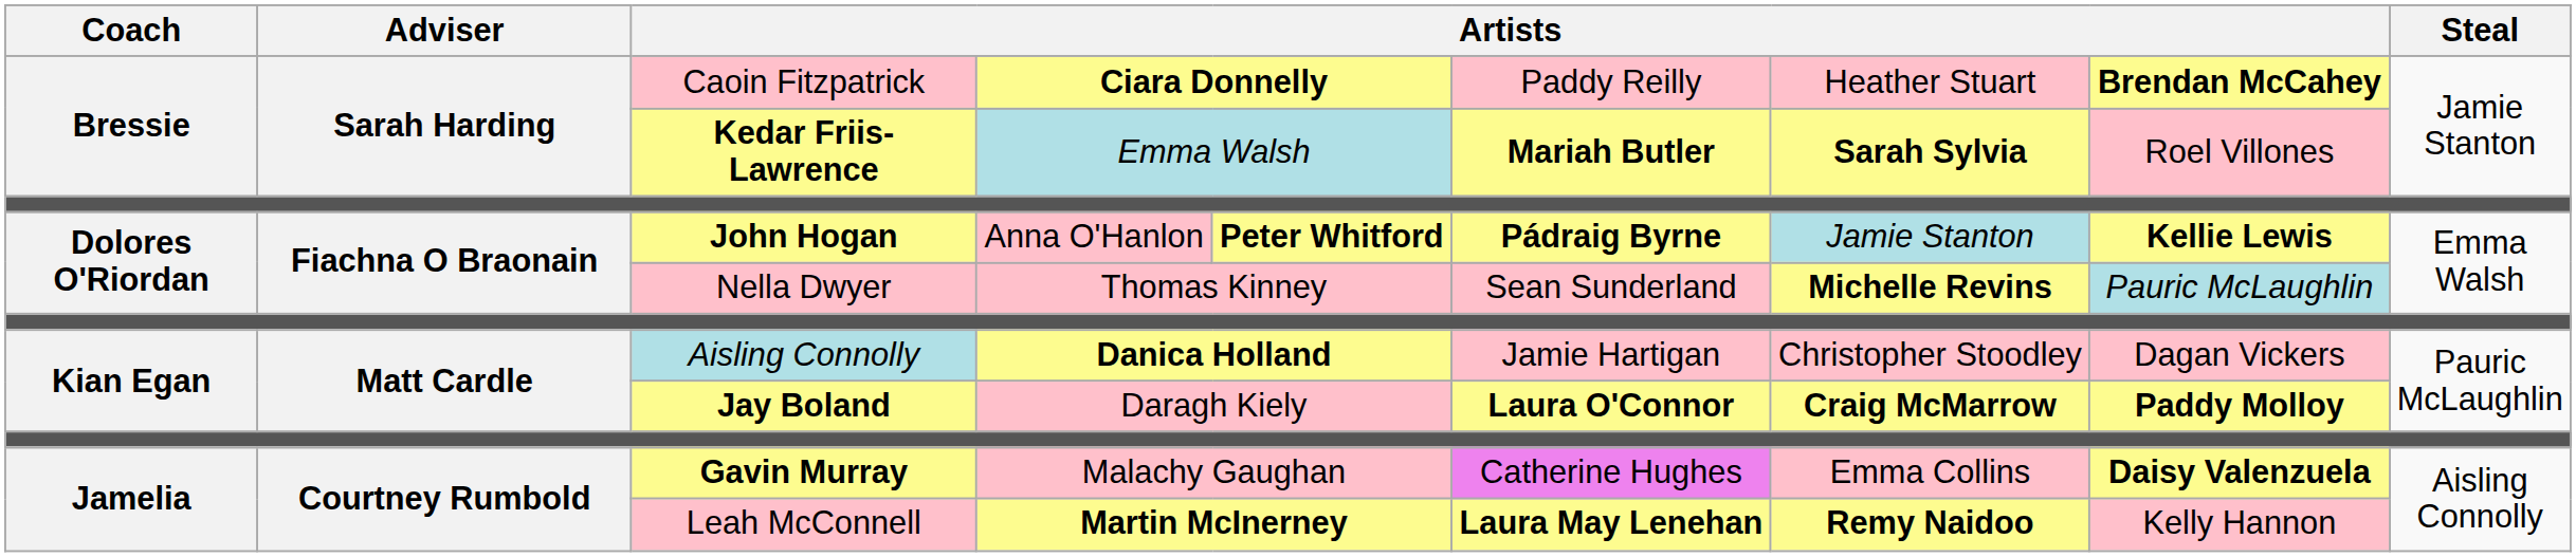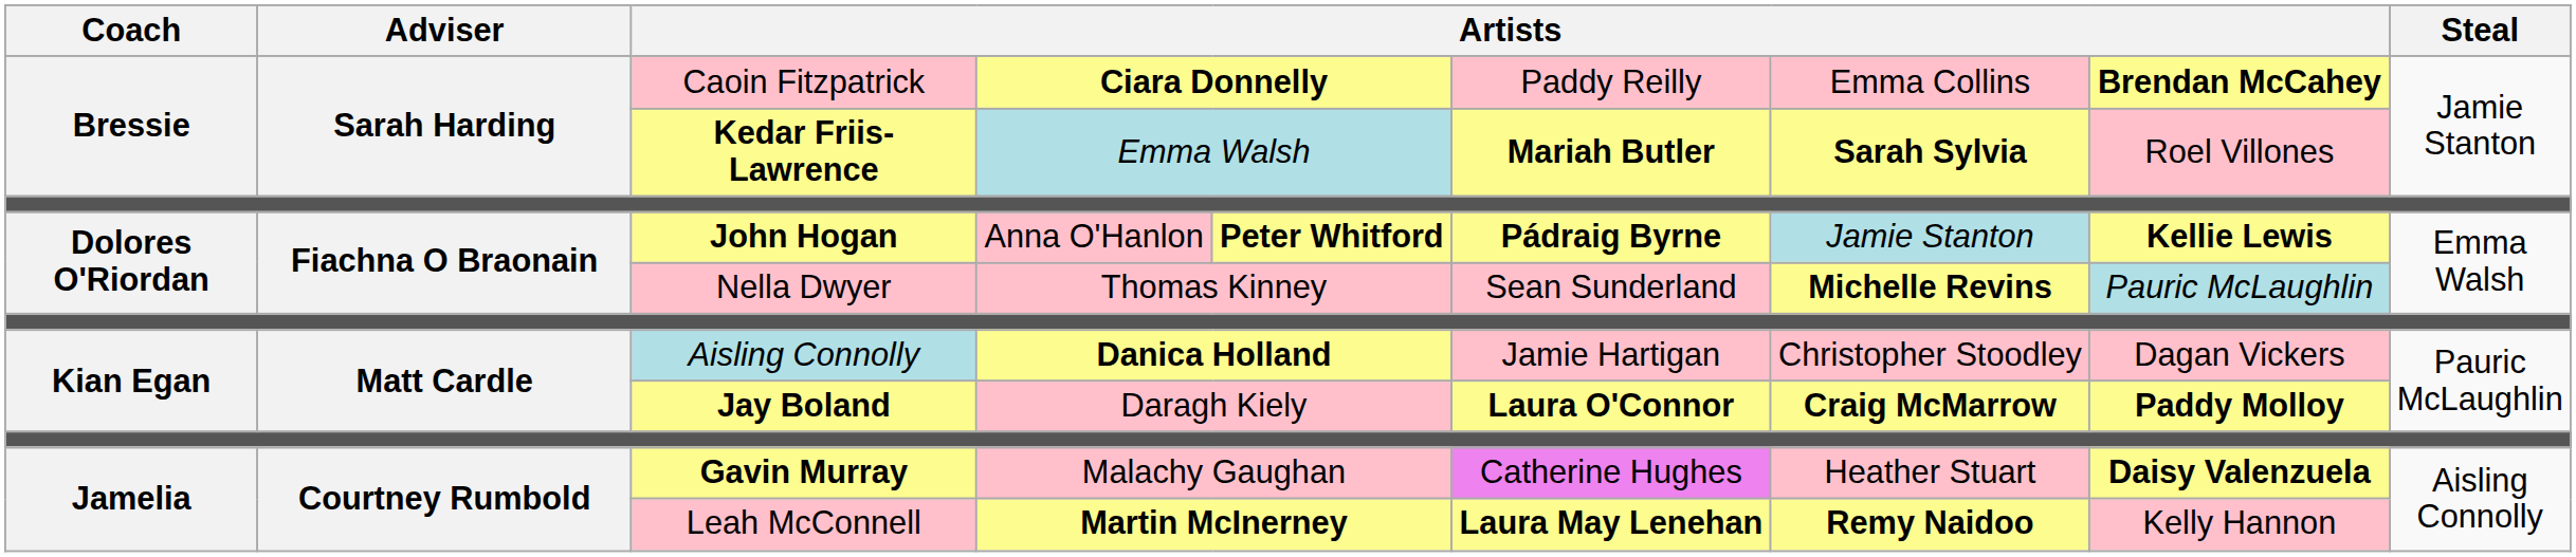 <table class="wikitable" style="text-align: center; width:100%;">
 <tr>
 <th width="10%">Coach</th>
 <th width="15%">Adviser</th>
 <th colspan="6" width="70%">Artists</th>
 <th colspan="5" width="70%">Steal</th>
 </tr>
 <tr>
 <th rowspan="2">Bressie</th>
 <th rowspan="2">Sarah Harding</th>
 <td style="background:pink">Caoin Fitzpatrick</td>
 <td colspan="2" style="background:#fdfc8f"><strong>Ciara Donnelly</strong></td>
 <td style="background:pink">Paddy Reilly</td>
-<td style="background:pink">Heather Stuart</td>
+<td style="background:pink">Emma Collins</td>
 <td style="background:#fdfc8f"><strong>Brendan McCahey</strong></td>
 <td rowspan="2">Jamie Stanton</td>
 </tr>
 <tr>
 <td style="background:#fdfc8f"><strong>Kedar Friis-Lawrence</strong></td>
 <td colspan="2"  style="background:#B0E0E6"><em>Emma Walsh</em></td>
 <td style="background:#fdfc8f"><strong>Mariah Butler</strong></td>
 <td style="background:#fdfc8f"><strong>Sarah Sylvia</strong></td>
 <td style="background:pink">Roel Villones</td>
 </tr>
 <tr>
 <td colspan="9" style="background:#555555;"></td>
 </tr>
 <tr>
 <th rowspan="2">Dolores O'Riordan</th>
 <th rowspan="2">Fiachna O Braonain</th>
 <td style="background:#fdfc8f"><strong>John Hogan</strong></td>
 <td style="background:pink">Anna O'Hanlon</td>
 <td style="background:#fdfc8f"><strong>Peter Whitford</strong></td>
 <td style="background:#fdfc8f"><strong>Pádraig Byrne</strong></td>
 <td style="background:#B0E0E6"><em>Jamie Stanton</em></td>
 <td style="background:#fdfc8f"><strong>Kellie Lewis</strong></td>
 <td rowspan="2">Emma Walsh</td>
 </tr>
 <tr>
 <td style="background:pink">Nella Dwyer</td>
 <td colspan="2" style="background:pink">Thomas Kinney</td>
 <td style="background:pink">Sean Sunderland</td>
 <td style="background:#fdfc8f"><strong>Michelle Revins</strong></td>
 <td style="background:#B0E0E6"><em>Pauric McLaughlin</em></td>
 </tr>
 <tr>
 <td colspan="9" style="background:#555555;"></td>
 </tr>
 <tr>
 <th rowspan="2">Kian Egan</th>
 <th rowspan="2">Matt Cardle</th>
 <td style="background:#B0E0E6"><em>Aisling Connolly</em></td>
 <td colspan="2" style="background:#fdfc8f"><strong>Danica Holland</strong></td>
 <td style="background:pink">Jamie Hartigan</td>
 <td style="background:pink">Christopher Stoodley</td>
 <td style="background:pink">Dagan Vickers</td>
 <td rowspan="2">Pauric McLaughlin</td>
 </tr>
 <tr>
 <td style="background:#fdfc8f"><strong>Jay Boland</strong></td>
 <td colspan="2" style="background:pink">Daragh Kiely</td>
 <td style="background:#fdfc8f"><strong>Laura O'Connor</strong></td>
 <td style="background:#fdfc8f"><strong>Craig McMarrow</strong></td>
 <td style="background:#fdfc8f"><strong>Paddy Molloy</strong></td>
 </tr>
 <tr>
 <td colspan="9" style="background:#555555;"></td>
 </tr>
 <tr>
 <th rowspan="2">Jamelia</th>
 <th rowspan="2">Courtney Rumbold</th>
 <td style="background:#fdfc8f"><strong>Gavin Murray</strong></td>
 <td colspan="2" style="background:pink">Malachy Gaughan</td>
 <td style="background:violet;">Catherine Hughes</td>
-<td style="background:pink">Emma Collins</td>
+<td style="background:pink">Heather Stuart</td>
 <td style="background:#fdfc8f"><strong>Daisy Valenzuela</strong></td>
 <td rowspan="2">Aisling Connolly</td>
 </tr>
 <tr>
 <td style="background:pink">Leah McConnell</td>
 <td colspan="2" style="background:#fdfc8f"><strong>Martin McInerney</strong></td>
 <td style="background:#fdfc8f"><strong>Laura May Lenehan</strong></td>
 <td style="background:#fdfc8f"><strong>Remy Naidoo</strong></td>
 <td style="background:pink">Kelly Hannon</td>
 </tr>
 </table>
